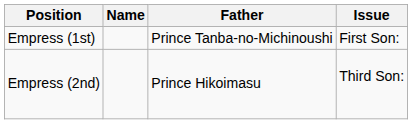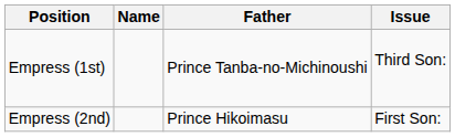 <table class="wikitable">
 <tr>
 <th>Position</th>
 <th>Name</th>
 <th>Father</th>
 <th>Issue</th>
 </tr>
 <tr>
 <td>Empress (1st)</td>
 <td></td>
 <td>Prince Tanba-no-Michinoushi</td>
-<td> First Son: </td>
+<td> <br> Third Son: <br> <br> <br> </td>
 </tr>
 <tr>
 <td>Empress (2nd)</td>
 <td></td>
 <td>Prince Hikoimasu</td>
-<td> <br> Third Son: <br> <br> <br> </td>
+<td> First Son: </td>
 </tr>
 </table>
